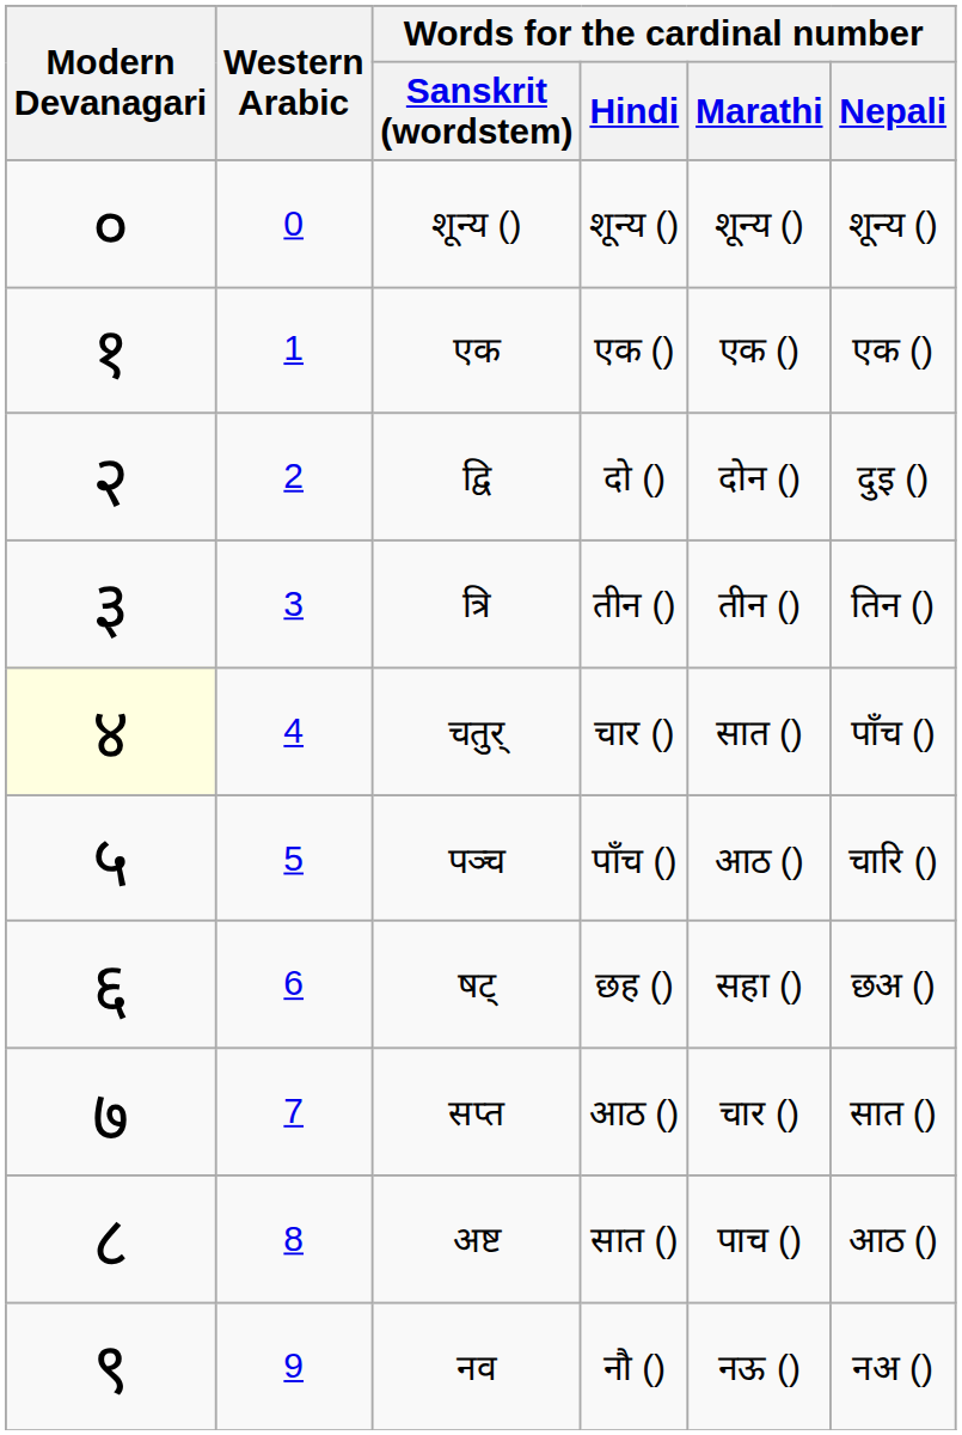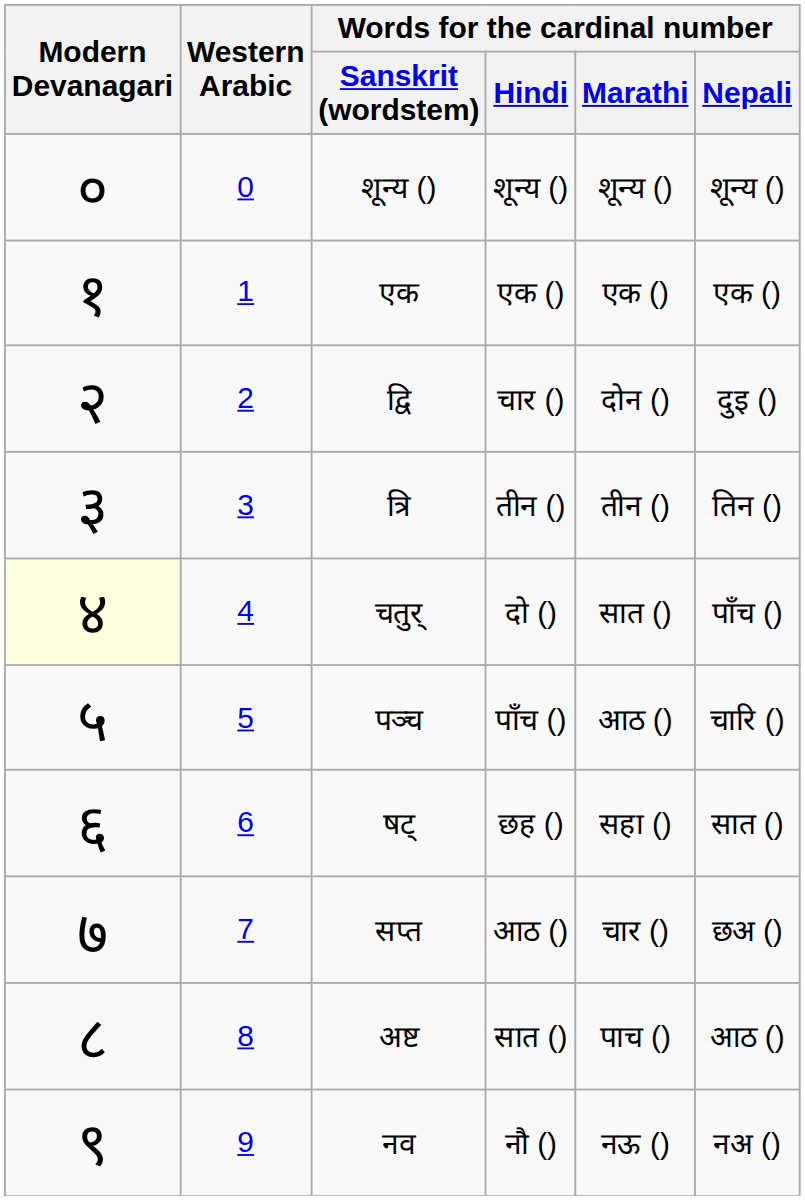 <table class=wikitable style="text-align:center;">
 <tr>
 <th rowspan="2">Modern<br>Devanagari</th>
 <th rowspan="2">Western<br>Arabic</th>
 <th colspan="4">Words for the cardinal number</th>
 </tr>
 <tr>
 <th><a href='#'>Sanskrit</a><br>(wordstem)</th>
 <th><a href='#'>Hindi</a></th>
 <th><a href='#'>Marathi</a></th>
 <th><a href='#'>Nepali</a></th>
 </tr>
 <tr>
 <td style="font-size:200%">०</td>
 <td><a href='#'>0</a></td>
 <td>शून्य ()</td>
 <td>शून्य ()</td>
 <td>शून्य ()</td>
 <td>शून्य ()</td>
 </tr>
 <tr>
 <td style="font-size:200%">१</td>
 <td><a href='#'>1</a></td>
 <td>एक </td>
 <td>एक ()</td>
 <td>एक ()</td>
 <td>एक ()</td>
 </tr>
 <tr>
 <td style="font-size:200%">२</td>
 <td><a href='#'>2</a></td>
 <td>द्वि </td>
-<td>दो ()</td>
+<td>चार ()</td>
 <td>दोन ()</td>
 <td>दुइ  ()</td>
 </tr>
 <tr>
 <td style="font-size:200%">३</td>
 <td><a href='#'>3</a></td>
 <td>त्रि </td>
 <td>तीन ()</td>
 <td>तीन ()</td>
 <td>तिन ()</td>
 </tr>
 <tr>
 <td style="background: lightyellow; font-size:200%">४</td>
 <td><a href='#'>4</a></td>
 <td>चतुर् </td>
-<td>चार ()</td>
+<td>दो ()</td>
 <td>सात ()</td>
 <td>पाँच ()</td>
 </tr>
 <tr>
 <td style="font-size:200%">५</td>
 <td><a href='#'>5</a></td>
 <td>पञ्च </td>
 <td>पाँच ()</td>
 <td>आठ ()</td>
 <td>चारि ()</td>
 </tr>
 <tr>
 <td style="font-size:200%">६</td>
 <td><a href='#'>6</a></td>
 <td>षट् </td>
 <td>छह ()</td>
 <td>सहा ()</td>
-<td>छअ ()</td>
+<td>सात ()</td>
 </tr>
 <tr>
 <td style="font-size:200%">७</td>
 <td><a href='#'>7</a></td>
 <td>सप्त </td>
 <td>आठ ()</td>
 <td>चार ()</td>
-<td>सात ()</td>
+<td>छअ ()</td>
 </tr>
 <tr>
 <td style="font-size:200%">८</td>
 <td><a href='#'>8</a></td>
 <td>अष्ट </td>
 <td>सात ()</td>
 <td>पाच ()</td>
 <td>आठ ()</td>
 </tr>
 <tr>
 <td style="font-size:200%">९</td>
 <td><a href='#'>9</a></td>
 <td>नव </td>
 <td>नौ ()</td>
 <td>नऊ ()</td>
 <td>नअ ()</td>
 </tr>
 </table>
